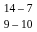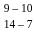 <table style="text-align:center">
 <tr>
 <th width=200></th>
 <th width=100></th>
 <th width=200></th>
 </tr>
 <tr>
+<td align=right></td>
+<td>9 – 10</td>
+<td align=left><strong></strong></td>
+</tr>
+<tr>
 <td align=right><strong></strong></td>
 <td>14 – 7</td>
 <td align=left></td>
 </tr>
-<tr>
-<td align=right></td>
-<td>9 – 10</td>
-<td align=left><strong></strong></td>
-</tr>
 </table>
